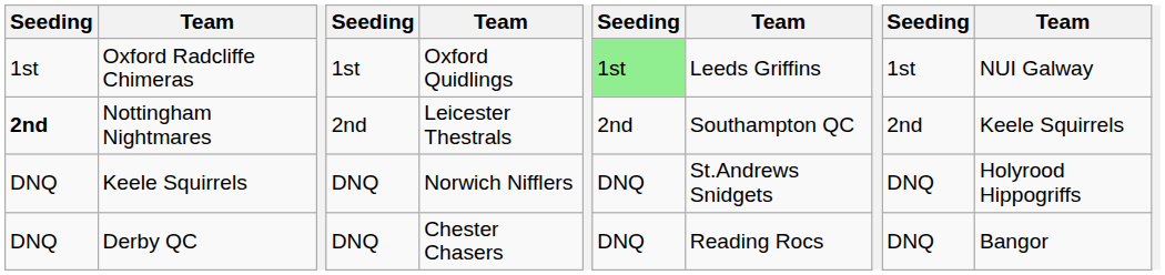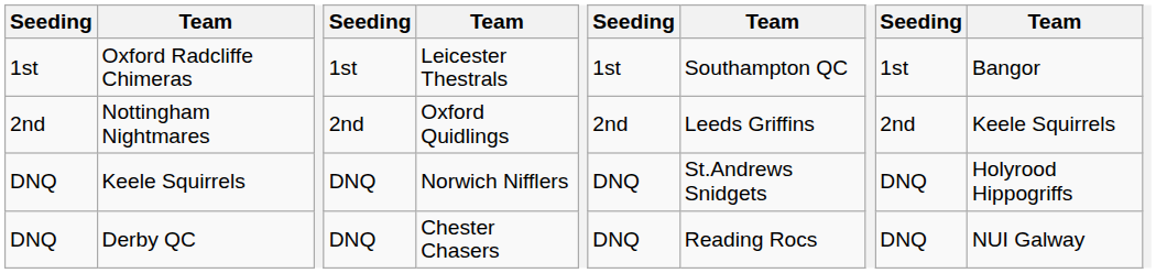 <table class="wikitable" style="border: none;">
 <tr>
 <th>Seeding</th>
 <th>Team</th>
 <th rowspan="10" style="border: none;"></th>
 <th>Seeding</th>
 <th>Team</th>
 <th rowspan="10" style="border: none;"></th>
 <th>Seeding</th>
 <th>Team</th>
 <th rowspan="10" style="border: none;"></th>
 <th>Seeding</th>
 <th>Team</th>
 <th rowspan="10" style="border: none;"></th>
 </tr>
 <tr>
 <td>1st</td>
 <td>Oxford Radcliffe Chimeras</td>
 <td>1st</td>
-<td>Oxford Quidlings</td>
-<td style="background: lightgreen;">1st</td>
-<td>Leeds Griffins</td>
+<td>Leicester Thestrals</td>
 <td>1st</td>
-<td>NUI Galway</td>
+<td>Southampton QC</td>
+<td>1st</td>
+<td>Bangor</td>
 </tr>
 <tr>
-<td><strong>2nd</strong></td>
+<td>2nd</td>
 <td>Nottingham Nightmares</td>
 <td>2nd</td>
-<td>Leicester Thestrals</td>
+<td>Oxford Quidlings</td>
 <td>2nd</td>
-<td>Southampton QC</td>
+<td>Leeds Griffins</td>
 <td>2nd</td>
 <td>Keele Squirrels</td>
 </tr>
 <tr>
 <td>DNQ</td>
 <td>Keele Squirrels</td>
 <td>DNQ</td>
 <td>Norwich Nifflers</td>
 <td>DNQ</td>
 <td>St.Andrews Snidgets</td>
 <td>DNQ</td>
 <td>Holyrood Hippogriffs</td>
 </tr>
 <tr>
 <td>DNQ</td>
 <td>Derby QC</td>
 <td>DNQ</td>
 <td>Chester Chasers</td>
 <td>DNQ</td>
 <td>Reading Rocs</td>
 <td>DNQ</td>
-<td>Bangor</td>
+<td>NUI Galway</td>
 </tr>
 </table>
